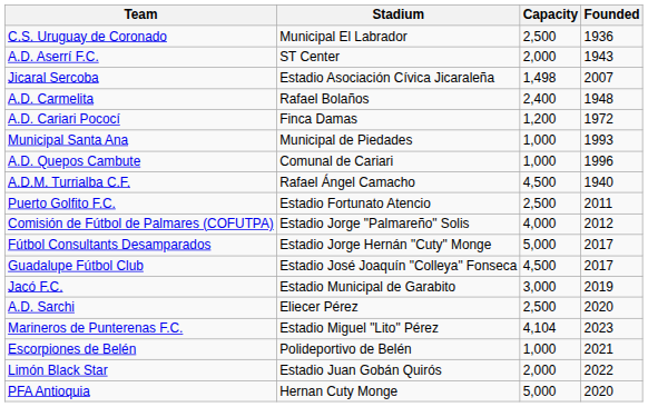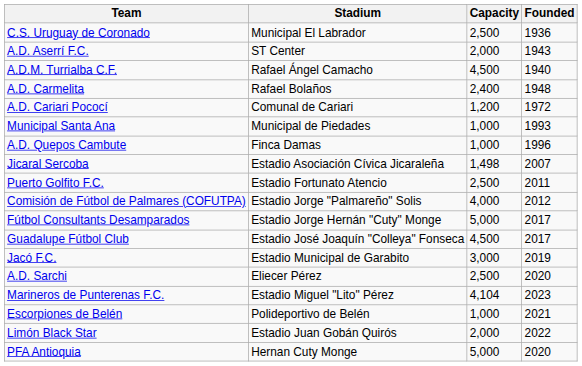 <table class="wikitable sortable">
 <tr>
 <th>Team</th>
 <th>Stadium</th>
 <th>Capacity</th>
 <th>Founded</th>
 </tr>
 <tr>
 <td><a href='#'>C.S. Uruguay de Coronado</a></td>
 <td>Municipal El Labrador</td>
 <td>2,500</td>
 <td>1936</td>
 </tr>
 <tr>
 <td><a href='#'>A.D. Aserrí F.C.</a></td>
 <td>ST Center</td>
 <td>2,000</td>
 <td>1943</td>
 </tr>
 <tr>
-<td><a href='#'>Jicaral Sercoba</a></td>
-<td>Estadio Asociación Cívica Jicaraleña</td>
-<td>1,498</td>
-<td>2007</td>
+<td><a href='#'>A.D.M. Turrialba C.F.</a></td>
+<td>Rafael Ángel Camacho</td>
+<td>4,500</td>
+<td>1940</td>
 </tr>
 <tr>
 <td><a href='#'>A.D. Carmelita</a></td>
 <td>Rafael Bolaños</td>
 <td>2,400</td>
 <td>1948</td>
 </tr>
 <tr>
 <td><a href='#'>A.D. Cariari Pococí</a></td>
-<td>Finca Damas</td>
+<td>Comunal de Cariari</td>
 <td>1,200</td>
 <td>1972</td>
 </tr>
 <tr>
 <td><a href='#'>Municipal Santa Ana</a></td>
 <td>Municipal de Piedades</td>
 <td>1,000</td>
 <td>1993</td>
 </tr>
 <tr>
 <td><a href='#'>A.D. Quepos Cambute</a></td>
-<td>Comunal de Cariari</td>
+<td>Finca Damas</td>
 <td>1,000</td>
 <td>1996</td>
 </tr>
 <tr>
-<td><a href='#'>A.D.M. Turrialba C.F.</a></td>
-<td>Rafael Ángel Camacho</td>
-<td>4,500</td>
-<td>1940</td>
+<td><a href='#'>Jicaral Sercoba</a></td>
+<td>Estadio Asociación Cívica Jicaraleña</td>
+<td>1,498</td>
+<td>2007</td>
 </tr>
 <tr>
 <td><a href='#'>Puerto Golfito F.C.</a></td>
 <td>Estadio Fortunato Atencio</td>
 <td>2,500</td>
 <td>2011</td>
 </tr>
 <tr>
 <td><a href='#'>Comisión de Fútbol de Palmares (COFUTPA)</a></td>
 <td>Estadio Jorge "Palmareño" Solis</td>
 <td>4,000</td>
 <td>2012</td>
 </tr>
 <tr>
 <td><a href='#'>Fútbol Consultants Desamparados</a></td>
 <td>Estadio Jorge Hernán "Cuty" Monge</td>
 <td>5,000</td>
 <td>2017</td>
 </tr>
 <tr>
 <td><a href='#'>Guadalupe Fútbol Club</a></td>
 <td>Estadio José Joaquín "Colleya" Fonseca</td>
 <td>4,500</td>
 <td>2017</td>
 </tr>
 <tr>
 <td><a href='#'>Jacó F.C.</a></td>
 <td>Estadio Municipal de Garabito</td>
 <td>3,000</td>
 <td>2019</td>
 </tr>
 <tr>
 <td><a href='#'>A.D. Sarchi</a></td>
 <td>Eliecer Pérez</td>
 <td>2,500</td>
 <td>2020</td>
 </tr>
 <tr>
 <td><a href='#'>Marineros de Punterenas F.C.</a></td>
 <td>Estadio Miguel "Lito" Pérez</td>
 <td>4,104</td>
 <td>2023</td>
 </tr>
 <tr>
 <td><a href='#'>Escorpiones de Belén</a></td>
 <td>Polideportivo de Belén</td>
 <td>1,000</td>
 <td>2021</td>
 </tr>
 <tr>
 <td><a href='#'>Limón Black Star</a></td>
 <td>Estadio Juan Gobán Quirós</td>
 <td>2,000</td>
 <td>2022</td>
 </tr>
 <tr>
 <td><a href='#'>PFA Antioquia </a></td>
 <td>Hernan Cuty Monge</td>
 <td>5,000</td>
 <td>2020</td>
 </tr>
 </table>
